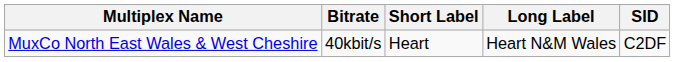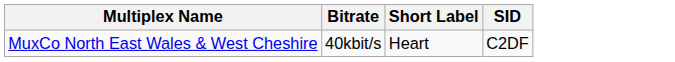 <table class="wikitable">
 <tr>
 <th>Multiplex Name</th>
 <th>Bitrate</th>
 <th>Short Label</th>
-<th>Long Label</th>
 <th>SID</th>
 </tr>
 <tr>
 <td><a href='#'>MuxCo North East Wales & West Cheshire</a></td>
 <td>40kbit/s</td>
 <td>Heart</td>
-<td>Heart N&M Wales</td>
 <td>C2DF</td>
 </tr>
 </table>
